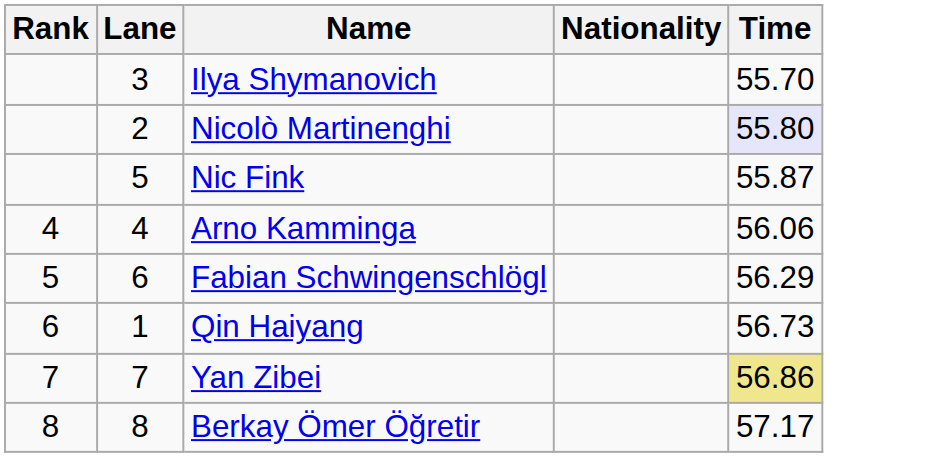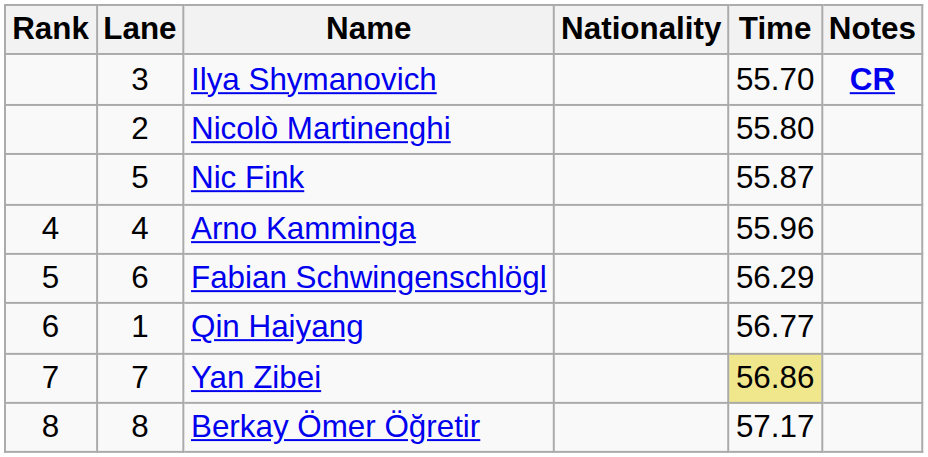 <table class="wikitable sortable" style="text-align:center">
 <tr>
 <th>Rank</th>
 <th>Lane</th>
 <th>Name</th>
 <th>Nationality</th>
 <th>Time</th>
+<th>Notes</th>
 </tr>
 <tr>
 <td></td>
 <td>3</td>
 <td align=left><a href='#'>Ilya Shymanovich</a></td>
 <td align=left></td>
 <td>55.70</td>
+<td><strong><a href='#'>CR</a></strong></td>
 </tr>
 <tr>
 <td></td>
 <td>2</td>
 <td align=left><a href='#'>Nicolò Martinenghi</a></td>
 <td align=left></td>
-<td style="background: lavender;">55.80</td>
+<td>55.80</td>
+<td></td>
 </tr>
 <tr>
 <td></td>
 <td>5</td>
 <td align=left><a href='#'>Nic Fink</a></td>
 <td align=left></td>
 <td>55.87</td>
+<td></td>
 </tr>
 <tr>
 <td>4</td>
 <td>4</td>
 <td align=left><a href='#'>Arno Kamminga</a></td>
 <td align=left></td>
-<td>56.06</td>
+<td>55.96</td>
+<td></td>
 </tr>
 <tr>
 <td>5</td>
 <td>6</td>
 <td align=left><a href='#'>Fabian Schwingenschlögl</a></td>
 <td align=left></td>
 <td>56.29</td>
+<td></td>
 </tr>
 <tr>
 <td>6</td>
 <td>1</td>
 <td align=left><a href='#'>Qin Haiyang</a></td>
 <td align=left></td>
-<td>56.73</td>
+<td>56.77</td>
+<td></td>
 </tr>
 <tr>
 <td>7</td>
 <td>7</td>
 <td align=left><a href='#'>Yan Zibei</a></td>
 <td align=left></td>
 <td style="background: khaki;">56.86</td>
+<td></td>
 </tr>
 <tr>
 <td>8</td>
 <td>8</td>
 <td align=left><a href='#'>Berkay Ömer Öğretir</a></td>
 <td align=left></td>
 <td>57.17</td>
+<td></td>
 </tr>
 </table>
